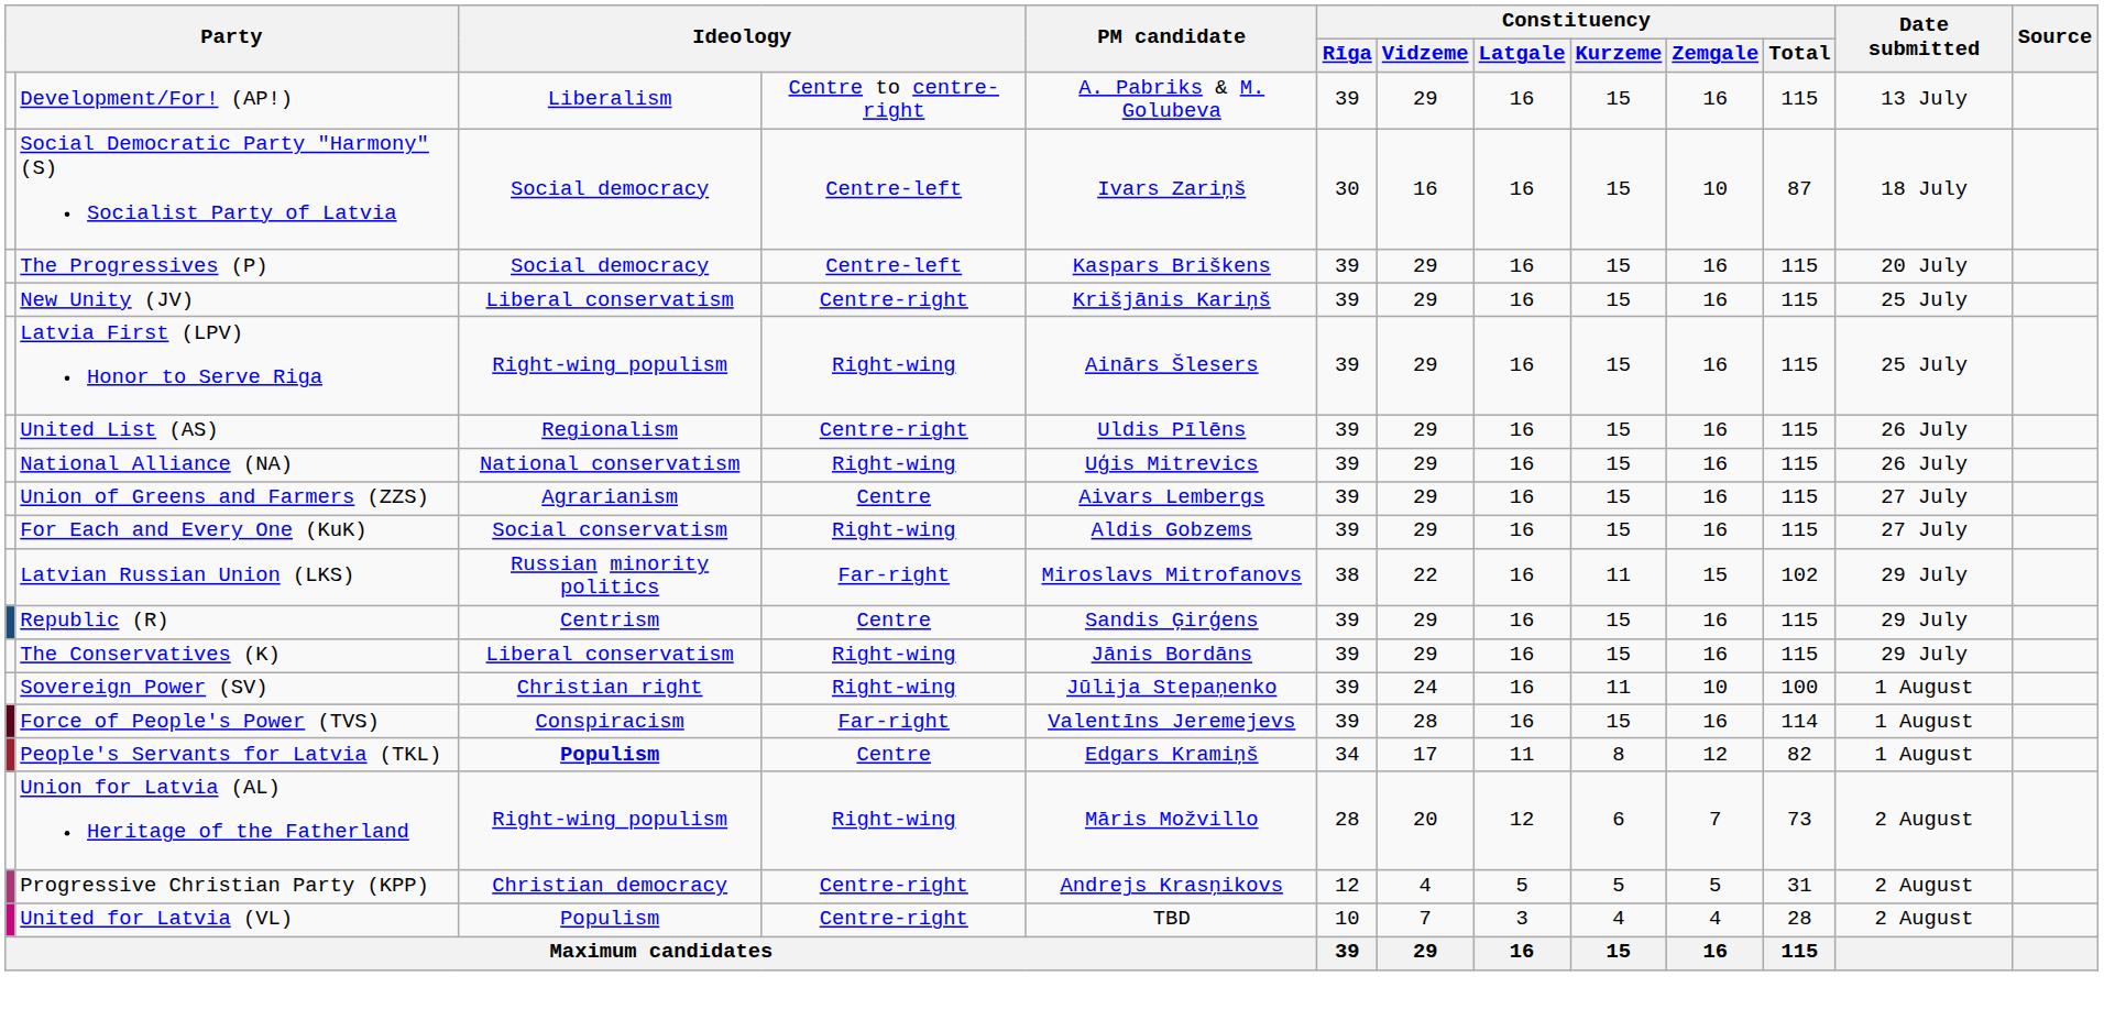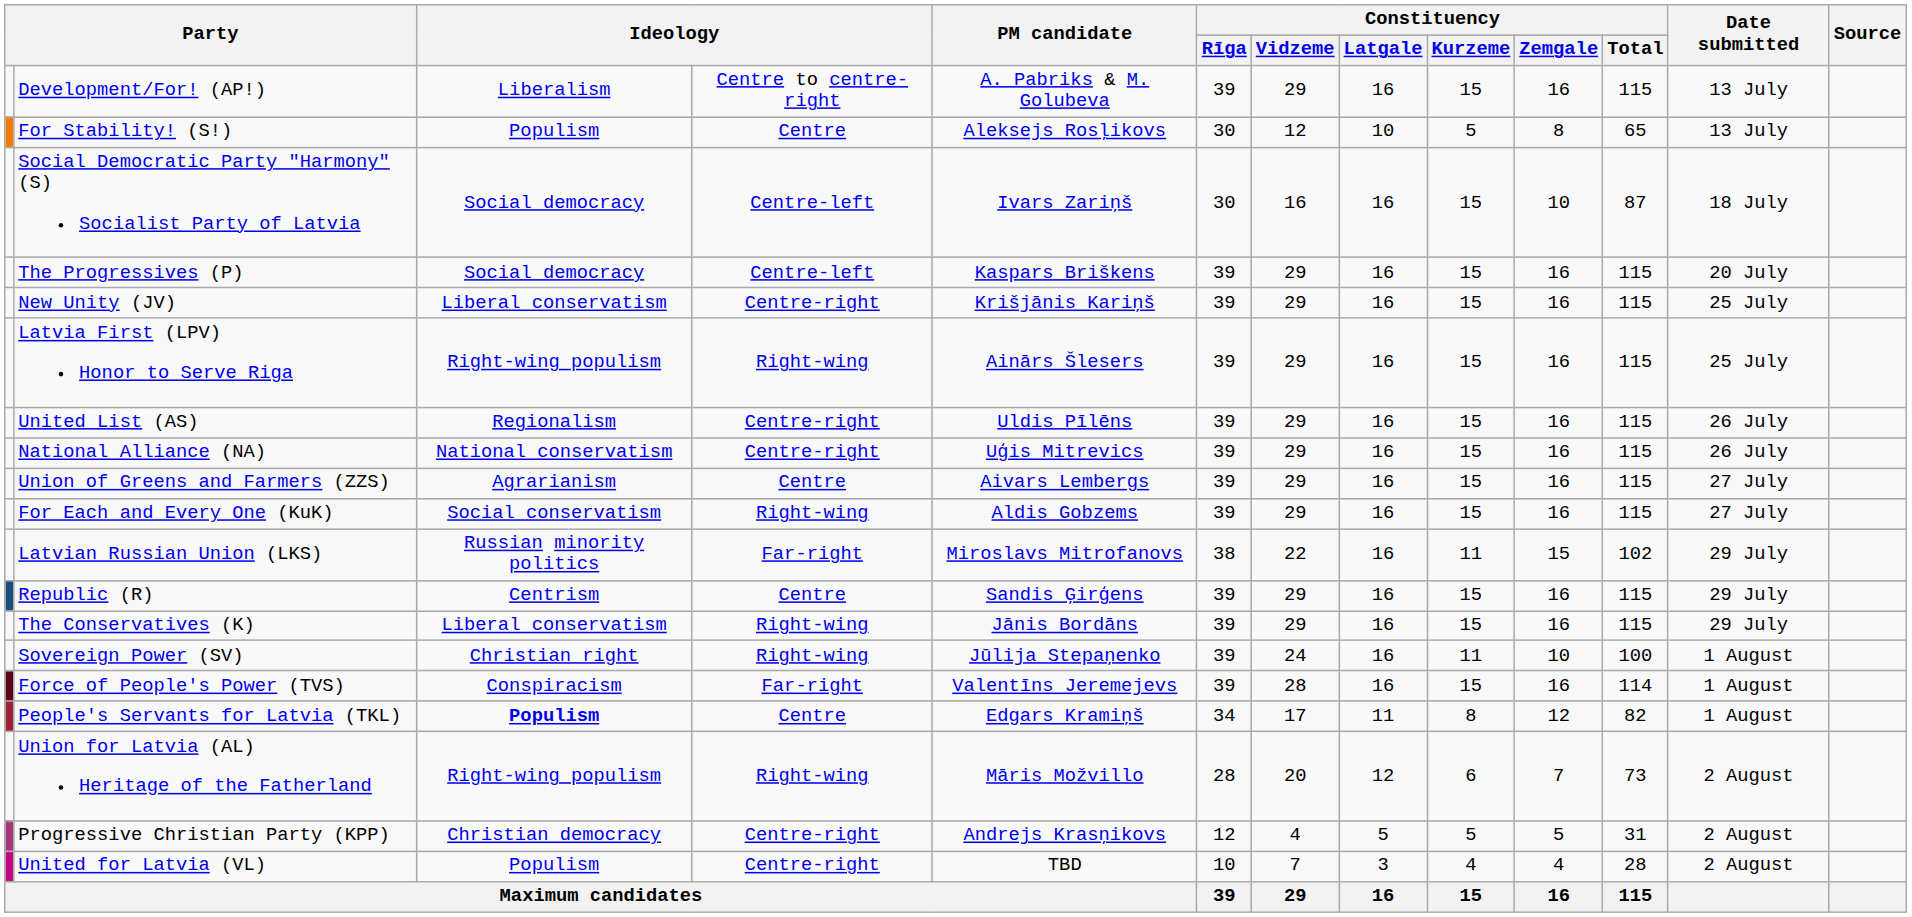 <table class=wikitable style="font-size:95%; text-align:center">
 <tr>
 <th rowspan=2 colspan=2>Party</th>
 <th rowspan=2 colspan=2>Ideology</th>
 <th rowspan=2>PM candidate</th>
 <th colspan=6>Constituency</th>
 <th rowspan=2>Date submitted</th>
 <th rowspan=2>Source</th>
 </tr>
 <tr>
 <th style="width:18px"><a href='#'>Rīga</a></th>
 <th style="width:18px"><a href='#'>Vidzeme</a></th>
 <th style="width:18px"><a href='#'>Latgale</a></th>
 <th style="width:18px"><a href='#'>Kurzeme</a></th>
 <th style="width:18px"><a href='#'>Zemgale</a></th>
 <th style="width:18px">Total</th>
 </tr>
 <tr>
 <td bgcolor=></td>
 <td align=left><a href='#'>Development/For!</a> (AP!)</td>
 <td><a href='#'>Liberalism</a></td>
 <td><a href='#'>Centre</a> to <a href='#'>centre-right</a></td>
 <td><a href='#'>A. Pabriks</a> & <a href='#'>M. Golubeva</a></td>
 <td>39</td>
 <td>29</td>
 <td>16</td>
 <td>15</td>
 <td>16</td>
 <td>115</td>
+<td>13 July</td>
+<td></td>
+</tr>
+<tr>
+<td bgcolor=#F77C01></td>
+<td align=left><a href='#'>For Stability!</a> (S!)</td>
+<td><a href='#'>Populism</a></td>
+<td><a href='#'>Centre</a></td>
+<td><a href='#'>Aleksejs Rosļikovs</a></td>
+<td>30</td>
+<td>12</td>
+<td>10</td>
+<td>5</td>
+<td>8</td>
+<td>65</td>
 <td>13 July</td>
 <td></td>
 </tr>
 <tr>
 <td bgcolor=></td>
 <td align=left><a href='#'>Social Democratic Party "Harmony"</a> (S)<br><ul><li><a href='#'>Socialist Party of Latvia</a></li></ul></td>
 <td><a href='#'>Social democracy</a></td>
 <td><a href='#'>Centre-left</a></td>
 <td><a href='#'>Ivars Zariņš</a></td>
 <td>30</td>
 <td>16</td>
 <td>16</td>
 <td>15</td>
 <td>10</td>
 <td>87</td>
 <td>18 July</td>
 <td></td>
 </tr>
 <tr>
 <td bgcolor=></td>
 <td align=left><a href='#'>The Progressives</a> (P)</td>
 <td><a href='#'>Social democracy</a></td>
 <td><a href='#'>Centre-left</a></td>
 <td><a href='#'>Kaspars Briškens</a></td>
 <td>39</td>
 <td>29</td>
 <td>16</td>
 <td>15</td>
 <td>16</td>
 <td>115</td>
 <td>20 July</td>
 <td></td>
 </tr>
 <tr>
 <td bgcolor=></td>
 <td align=left><a href='#'>New Unity</a> (JV)</td>
 <td><a href='#'>Liberal conservatism</a></td>
 <td><a href='#'>Centre-right</a></td>
 <td><a href='#'>Krišjānis Kariņš</a></td>
 <td>39</td>
 <td>29</td>
 <td>16</td>
 <td>15</td>
 <td>16</td>
 <td>115</td>
 <td>25 July</td>
 <td></td>
 </tr>
 <tr>
 <td bgcolor=></td>
 <td align=left><a href='#'>Latvia First</a> (LPV)<br><ul><li><a href='#'>Honor to Serve Riga</a></li></ul></td>
 <td><a href='#'>Right-wing populism</a></td>
 <td><a href='#'>Right-wing</a></td>
 <td><a href='#'>Ainārs Šlesers</a></td>
 <td>39</td>
 <td>29</td>
 <td>16</td>
 <td>15</td>
 <td>16</td>
 <td>115</td>
 <td>25 July</td>
 <td></td>
 </tr>
 <tr>
 <td bgcolor=></td>
 <td align=left><a href='#'>United List</a> (AS)</td>
 <td><a href='#'>Regionalism</a></td>
 <td><a href='#'>Centre-right</a></td>
 <td><a href='#'>Uldis Pīlēns</a></td>
 <td>39</td>
 <td>29</td>
 <td>16</td>
 <td>15</td>
 <td>16</td>
 <td>115</td>
 <td>26 July</td>
 <td></td>
 </tr>
 <tr>
 <td bgcolor=></td>
 <td align=left><a href='#'>National Alliance</a> (NA)</td>
 <td><a href='#'>National conservatism</a></td>
-<td><a href='#'>Right-wing</a></td>
+<td><a href='#'>Centre-right</a></td>
 <td><a href='#'>Uģis Mitrevics</a></td>
 <td>39</td>
 <td>29</td>
 <td>16</td>
 <td>15</td>
 <td>16</td>
 <td>115</td>
 <td>26 July</td>
 <td></td>
 </tr>
 <tr>
 <td bgcolor=></td>
 <td align=left><a href='#'>Union of Greens and Farmers</a> (ZZS)</td>
 <td><a href='#'>Agrarianism</a></td>
 <td><a href='#'>Centre</a></td>
 <td><a href='#'>Aivars Lembergs</a></td>
 <td>39</td>
 <td>29</td>
 <td>16</td>
 <td>15</td>
 <td>16</td>
 <td>115</td>
 <td>27 July</td>
 <td></td>
 </tr>
 <tr>
 <td bgcolor=></td>
 <td align=left><a href='#'>For Each and Every One</a> (KuK)</td>
 <td><a href='#'>Social conservatism</a></td>
 <td><a href='#'>Right-wing</a></td>
 <td><a href='#'>Aldis Gobzems</a></td>
 <td>39</td>
 <td>29</td>
 <td>16</td>
 <td>15</td>
 <td>16</td>
 <td>115</td>
 <td>27 July</td>
 <td></td>
 </tr>
 <tr>
 <td bgcolor=></td>
 <td align=left><a href='#'>Latvian Russian Union</a> (LKS)</td>
 <td><a href='#'>Russian</a> <a href='#'>minority politics</a></td>
 <td><a href='#'>Far-right</a></td>
 <td><a href='#'>Miroslavs Mitrofanovs</a></td>
 <td>38</td>
 <td>22</td>
 <td>16</td>
 <td>11</td>
 <td>15</td>
 <td>102</td>
 <td>29 July</td>
 <td></td>
 </tr>
 <tr>
 <td bgcolor=#1B4D7D></td>
 <td align=left><a href='#'>Republic</a> (R)</td>
 <td><a href='#'>Centrism</a></td>
 <td><a href='#'>Centre</a></td>
 <td><a href='#'>Sandis Ģirģens</a></td>
 <td>39</td>
 <td>29</td>
 <td>16</td>
 <td>15</td>
 <td>16</td>
 <td>115</td>
 <td>29 July</td>
 <td></td>
 </tr>
 <tr>
 <td bgcolor=></td>
 <td align=left><a href='#'>The Conservatives</a> (K)</td>
 <td><a href='#'>Liberal conservatism</a></td>
 <td><a href='#'>Right-wing</a></td>
 <td><a href='#'>Jānis Bordāns</a></td>
 <td>39</td>
 <td>29</td>
 <td>16</td>
 <td>15</td>
 <td>16</td>
 <td>115</td>
 <td>29 July</td>
 <td></td>
 </tr>
 <tr>
 <td bgcolor=></td>
 <td align=left><a href='#'>Sovereign Power</a> (SV)</td>
 <td><a href='#'>Christian right</a></td>
 <td><a href='#'>Right-wing</a></td>
 <td><a href='#'>Jūlija Stepaņenko</a></td>
 <td>39</td>
 <td>24</td>
 <td>16</td>
 <td>11</td>
 <td>10</td>
 <td>100</td>
 <td>1 August</td>
 <td></td>
 </tr>
 <tr>
 <td bgcolor=#5B031B></td>
 <td align=left><a href='#'>Force of People's Power</a> (TVS)</td>
 <td><a href='#'>Conspiracism</a></td>
 <td><a href='#'>Far-right</a></td>
 <td><a href='#'>Valentīns Jeremejevs</a></td>
 <td>39</td>
 <td>28</td>
 <td>16</td>
 <td>15</td>
 <td>16</td>
 <td>114</td>
 <td>1 August</td>
 <td></td>
 </tr>
 <tr>
 <td bgcolor=#9c2135></td>
 <td align=left><a href='#'>People's Servants for Latvia</a> (TKL)</td>
 <td><strong><a href='#'>Populism</a></strong></td>
 <td><a href='#'>Centre</a></td>
 <td><a href='#'>Edgars Kramiņš</a></td>
 <td>34</td>
 <td>17</td>
 <td>11</td>
 <td>8</td>
 <td>12</td>
 <td>82</td>
 <td>1 August</td>
 <td></td>
 </tr>
 <tr>
 <td bgcolor=></td>
 <td align=left><a href='#'>Union for Latvia</a> (AL)<br><ul><li><a href='#'>Heritage of the Fatherland</a></li></ul></td>
 <td><a href='#'>Right-wing populism</a></td>
 <td><a href='#'>Right-wing</a></td>
 <td><a href='#'>Māris Možvillo</a></td>
 <td>28</td>
 <td>20</td>
 <td>12</td>
 <td>6</td>
 <td>7</td>
 <td>73</td>
 <td>2 August</td>
 <td></td>
 </tr>
 <tr>
 <td bgcolor=#A93778></td>
 <td align=left>Progressive Christian Party (KPP)</td>
 <td><a href='#'>Christian democracy</a></td>
 <td><a href='#'>Centre-right</a></td>
 <td><a href='#'>Andrejs Krasņikovs</a></td>
 <td>12</td>
 <td>4</td>
 <td>5</td>
 <td>5</td>
 <td>5</td>
 <td>31</td>
 <td>2 August</td>
 <td></td>
 </tr>
 <tr>
 <td bgcolor=#C7057F></td>
 <td align=left><a href='#'>United for Latvia</a> (VL)</td>
 <td><a href='#'>Populism</a></td>
 <td><a href='#'>Centre-right</a></td>
 <td>TBD</td>
 <td>10</td>
 <td>7</td>
 <td>3</td>
 <td>4</td>
 <td>4</td>
 <td>28</td>
 <td>2 August</td>
 <td></td>
 </tr>
 <tr>
 <th colspan=5>Maximum candidates</th>
 <th>39</th>
 <th>29</th>
 <th>16</th>
 <th>15</th>
 <th>16</th>
 <th>115</th>
 <th></th>
 <th></th>
 </tr>
 </table>
